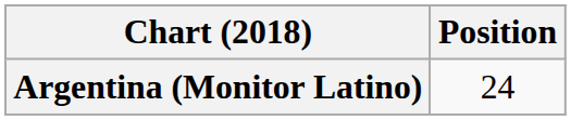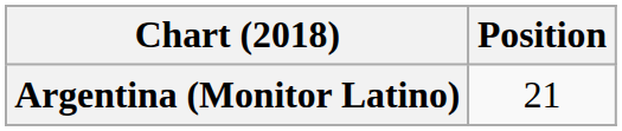 <table class="wikitable plainrowheaders" style="text-align:center">
 <tr>
 <th scope="col">Chart (2018)</th>
 <th scope="col">Position</th>
 </tr>
 <tr>
 <th scope="row">Argentina (Monitor Latino)</th>
-<td>24</td>
+<td>21</td>
 </tr>
 </table>
